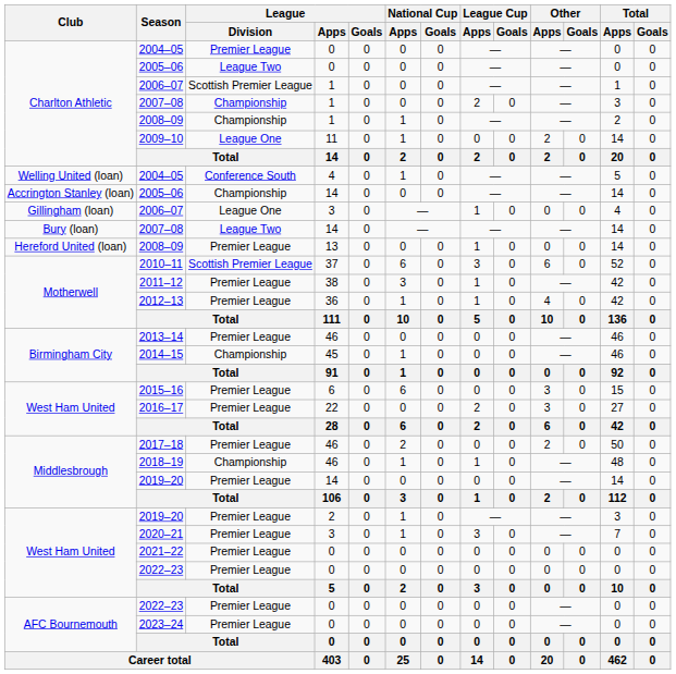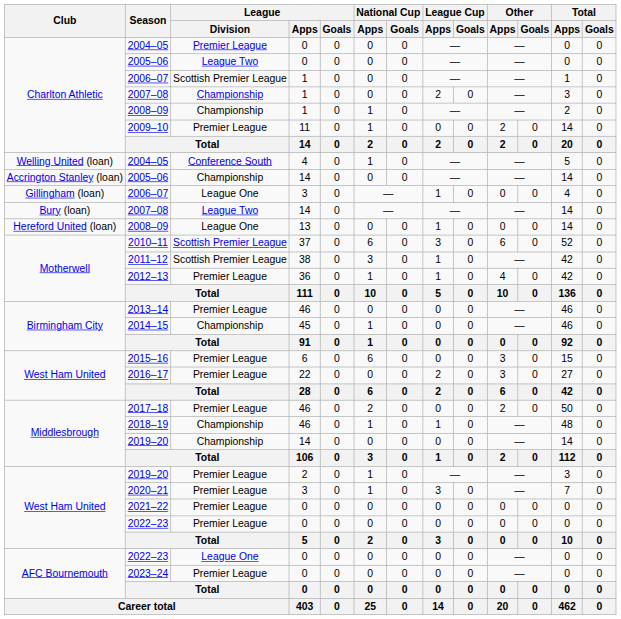 <table class=wikitable style="text-align:center">
 <tr>
 <th rowspan="2">Club</th>
 <th rowspan="2">Season</th>
 <th colspan="3">League</th>
 <th colspan="2">National Cup</th>
 <th colspan="2">League Cup</th>
 <th colspan="2">Other</th>
 <th colspan="2">Total</th>
 </tr>
 <tr>
 <th>Division</th>
 <th>Apps</th>
 <th>Goals</th>
 <th>Apps</th>
 <th>Goals</th>
 <th>Apps</th>
 <th>Goals</th>
 <th>Apps</th>
 <th>Goals</th>
 <th>Apps</th>
 <th>Goals</th>
 </tr>
 <tr>
 <td rowspan="7"><a href='#'>Charlton Athletic</a></td>
 <td><a href='#'>2004–05</a></td>
 <td><a href='#'>Premier League</a></td>
 <td>0</td>
 <td>0</td>
 <td>0</td>
 <td>0</td>
 <td colspan="2">—</td>
 <td colspan="2">—</td>
 <td>0</td>
 <td>0</td>
 </tr>
 <tr>
 <td><a href='#'>2005–06</a></td>
 <td><a href='#'>League Two</a></td>
 <td>0</td>
 <td>0</td>
 <td>0</td>
 <td>0</td>
 <td colspan="2">—</td>
 <td colspan="2">—</td>
 <td>0</td>
 <td>0</td>
 </tr>
 <tr>
 <td><a href='#'>2006–07</a></td>
 <td>Scottish Premier League</td>
 <td>1</td>
 <td>0</td>
 <td>0</td>
 <td>0</td>
 <td colspan="2">—</td>
 <td colspan="2">—</td>
 <td>1</td>
 <td>0</td>
 </tr>
 <tr>
 <td><a href='#'>2007–08</a></td>
 <td><a href='#'>Championship</a></td>
 <td>1</td>
 <td>0</td>
 <td>0</td>
 <td>0</td>
 <td>2</td>
 <td>0</td>
 <td colspan="2">—</td>
 <td>3</td>
 <td>0</td>
 </tr>
 <tr>
 <td><a href='#'>2008–09</a></td>
 <td>Championship</td>
 <td>1</td>
 <td>0</td>
 <td>1</td>
 <td>0</td>
 <td colspan="2">—</td>
 <td colspan="2">—</td>
 <td>2</td>
 <td>0</td>
 </tr>
 <tr>
 <td><a href='#'>2009–10</a></td>
-<td><a href='#'>League One</a></td>
+<td>Premier League</td>
 <td>11</td>
 <td>0</td>
 <td>1</td>
 <td>0</td>
 <td>0</td>
 <td>0</td>
 <td>2</td>
 <td>0</td>
 <td>14</td>
 <td>0</td>
 </tr>
 <tr>
 <th colspan="2">Total</th>
 <th>14</th>
 <th>0</th>
 <th>2</th>
 <th>0</th>
 <th>2</th>
 <th>0</th>
 <th>2</th>
 <th>0</th>
 <th>20</th>
 <th>0</th>
 </tr>
 <tr>
 <td><a href='#'>Welling United</a> (loan)</td>
 <td><a href='#'>2004–05</a></td>
 <td><a href='#'>Conference South</a></td>
 <td>4</td>
 <td>0</td>
 <td>1</td>
 <td>0</td>
 <td colspan="2">—</td>
 <td colspan="2">—</td>
 <td>5</td>
 <td>0</td>
 </tr>
 <tr>
 <td><a href='#'>Accrington Stanley</a> (loan)</td>
 <td><a href='#'>2005–06</a></td>
 <td>Championship</td>
 <td>14</td>
 <td>0</td>
 <td>0</td>
 <td>0</td>
 <td colspan="2">—</td>
 <td colspan="2">—</td>
 <td>14</td>
 <td>0</td>
 </tr>
 <tr>
 <td><a href='#'>Gillingham</a> (loan)</td>
 <td><a href='#'>2006–07</a></td>
 <td>League One</td>
 <td>3</td>
 <td>0</td>
 <td colspan="2">—</td>
 <td>1</td>
 <td>0</td>
 <td>0</td>
 <td>0</td>
 <td>4</td>
 <td>0</td>
 </tr>
 <tr>
 <td><a href='#'>Bury</a> (loan)</td>
 <td><a href='#'>2007–08</a></td>
 <td><a href='#'>League Two</a></td>
 <td>14</td>
 <td>0</td>
 <td colspan="2">—</td>
 <td colspan="2">—</td>
 <td colspan="2">—</td>
 <td>14</td>
 <td>0</td>
 </tr>
 <tr>
 <td><a href='#'>Hereford United</a> (loan)</td>
 <td><a href='#'>2008–09</a></td>
-<td>Premier League</td>
+<td>League One</td>
 <td>13</td>
 <td>0</td>
 <td>0</td>
 <td>0</td>
 <td>1</td>
 <td>0</td>
 <td>0</td>
 <td>0</td>
 <td>14</td>
 <td>0</td>
 </tr>
 <tr>
 <td rowspan="4"><a href='#'>Motherwell</a></td>
 <td><a href='#'>2010–11</a></td>
 <td><a href='#'>Scottish Premier League</a></td>
 <td>37</td>
 <td>0</td>
 <td>6</td>
 <td>0</td>
 <td>3</td>
 <td>0</td>
 <td>6</td>
 <td>0</td>
 <td>52</td>
 <td>0</td>
 </tr>
 <tr>
 <td><a href='#'>2011–12</a></td>
-<td>Premier League</td>
+<td>Scottish Premier League</td>
 <td>38</td>
 <td>0</td>
 <td>3</td>
 <td>0</td>
 <td>1</td>
 <td>0</td>
 <td colspan="2">—</td>
 <td>42</td>
 <td>0</td>
 </tr>
 <tr>
 <td><a href='#'>2012–13</a></td>
 <td>Premier League</td>
 <td>36</td>
 <td>0</td>
 <td>1</td>
 <td>0</td>
 <td>1</td>
 <td>0</td>
 <td>4</td>
 <td>0</td>
 <td>42</td>
 <td>0</td>
 </tr>
 <tr>
 <th colspan="2">Total</th>
 <th>111</th>
 <th>0</th>
 <th>10</th>
 <th>0</th>
 <th>5</th>
 <th>0</th>
 <th>10</th>
 <th>0</th>
 <th>136</th>
 <th>0</th>
 </tr>
 <tr>
 <td rowspan="3"><a href='#'>Birmingham City</a></td>
 <td><a href='#'>2013–14</a></td>
 <td>Premier League</td>
 <td>46</td>
 <td>0</td>
 <td>0</td>
 <td>0</td>
 <td>0</td>
 <td>0</td>
 <td colspan="2">—</td>
 <td>46</td>
 <td>0</td>
 </tr>
 <tr>
 <td><a href='#'>2014–15</a></td>
 <td>Championship</td>
 <td>45</td>
 <td>0</td>
 <td>1</td>
 <td>0</td>
 <td>0</td>
 <td>0</td>
 <td colspan="2">—</td>
 <td>46</td>
 <td>0</td>
 </tr>
 <tr>
 <th colspan="2">Total</th>
 <th>91</th>
 <th>0</th>
 <th>1</th>
 <th>0</th>
 <th>0</th>
 <th>0</th>
 <th>0</th>
 <th>0</th>
 <th>92</th>
 <th>0</th>
 </tr>
 <tr>
 <td rowspan="3"><a href='#'>West Ham United</a></td>
 <td><a href='#'>2015–16</a></td>
 <td>Premier League</td>
 <td>6</td>
 <td>0</td>
 <td>6</td>
 <td>0</td>
 <td>0</td>
 <td>0</td>
 <td>3</td>
 <td>0</td>
 <td>15</td>
 <td>0</td>
 </tr>
 <tr>
 <td><a href='#'>2016–17</a></td>
 <td>Premier League</td>
 <td>22</td>
 <td>0</td>
 <td>0</td>
 <td>0</td>
 <td>2</td>
 <td>0</td>
 <td>3</td>
 <td>0</td>
 <td>27</td>
 <td>0</td>
 </tr>
 <tr>
 <th colspan="2">Total</th>
 <th>28</th>
 <th>0</th>
 <th>6</th>
 <th>0</th>
 <th>2</th>
 <th>0</th>
 <th>6</th>
 <th>0</th>
 <th>42</th>
 <th>0</th>
 </tr>
 <tr>
 <td rowspan="4"><a href='#'>Middlesbrough</a></td>
 <td><a href='#'>2017–18</a></td>
 <td>Premier League</td>
 <td>46</td>
 <td>0</td>
 <td>2</td>
 <td>0</td>
 <td>0</td>
 <td>0</td>
 <td>2</td>
 <td>0</td>
 <td>50</td>
 <td>0</td>
 </tr>
 <tr>
 <td><a href='#'>2018–19</a></td>
 <td>Championship</td>
 <td>46</td>
 <td>0</td>
 <td>1</td>
 <td>0</td>
 <td>1</td>
 <td>0</td>
 <td colspan="2">—</td>
 <td>48</td>
 <td>0</td>
 </tr>
 <tr>
 <td><a href='#'>2019–20</a></td>
-<td>Premier League</td>
+<td>Championship</td>
 <td>14</td>
 <td>0</td>
 <td>0</td>
 <td>0</td>
 <td>0</td>
 <td>0</td>
 <td colspan="2">—</td>
 <td>14</td>
 <td>0</td>
 </tr>
 <tr>
 <th colspan="2">Total</th>
 <th>106</th>
 <th>0</th>
 <th>3</th>
 <th>0</th>
 <th>1</th>
 <th>0</th>
 <th>2</th>
 <th>0</th>
 <th>112</th>
 <th>0</th>
 </tr>
 <tr>
 <td rowspan="5"><a href='#'>West Ham United</a></td>
 <td><a href='#'>2019–20</a></td>
 <td>Premier League</td>
 <td>2</td>
 <td>0</td>
 <td>1</td>
 <td>0</td>
 <td colspan="2">—</td>
 <td colspan="2">—</td>
 <td>3</td>
 <td>0</td>
 </tr>
 <tr>
 <td><a href='#'>2020–21</a></td>
 <td>Premier League</td>
 <td>3</td>
 <td>0</td>
 <td>1</td>
 <td>0</td>
 <td>3</td>
 <td>0</td>
 <td colspan="2">—</td>
 <td>7</td>
 <td>0</td>
 </tr>
 <tr>
 <td><a href='#'>2021–22</a></td>
 <td>Premier League</td>
 <td>0</td>
 <td>0</td>
 <td>0</td>
 <td>0</td>
 <td>0</td>
 <td>0</td>
 <td>0</td>
 <td>0</td>
 <td>0</td>
 <td>0</td>
 </tr>
 <tr>
 <td><a href='#'>2022–23</a></td>
 <td>Premier League</td>
 <td>0</td>
 <td>0</td>
 <td>0</td>
 <td>0</td>
 <td>0</td>
 <td>0</td>
 <td>0</td>
 <td>0</td>
 <td>0</td>
 <td>0</td>
 </tr>
 <tr>
 <th colspan="2">Total</th>
 <th>5</th>
 <th>0</th>
 <th>2</th>
 <th>0</th>
 <th>3</th>
 <th>0</th>
 <th>0</th>
 <th>0</th>
 <th>10</th>
 <th>0</th>
 </tr>
 <tr>
 <td rowspan="3"><a href='#'>AFC Bournemouth</a></td>
 <td><a href='#'>2022–23</a></td>
-<td>Premier League</td>
+<td><a href='#'>League One</a></td>
 <td>0</td>
 <td>0</td>
 <td>0</td>
 <td>0</td>
 <td>0</td>
 <td>0</td>
 <td colspan="2">—</td>
 <td>0</td>
 <td>0</td>
 </tr>
 <tr>
 <td><a href='#'>2023–24</a></td>
 <td>Premier League</td>
 <td>0</td>
 <td>0</td>
 <td>0</td>
 <td>0</td>
 <td>0</td>
 <td>0</td>
 <td colspan="2">—</td>
 <td>0</td>
 <td>0</td>
 </tr>
 <tr>
 <th colspan="2">Total</th>
 <th>0</th>
 <th>0</th>
 <th>0</th>
 <th>0</th>
 <th>0</th>
 <th>0</th>
 <th>0</th>
 <th>0</th>
 <th>0</th>
 <th>0</th>
 </tr>
 <tr>
 <th colspan="3">Career total</th>
 <th>403</th>
 <th>0</th>
 <th>25</th>
 <th>0</th>
 <th>14</th>
 <th>0</th>
 <th>20</th>
 <th>0</th>
 <th>462</th>
 <th>0</th>
 </tr>
 </table>
